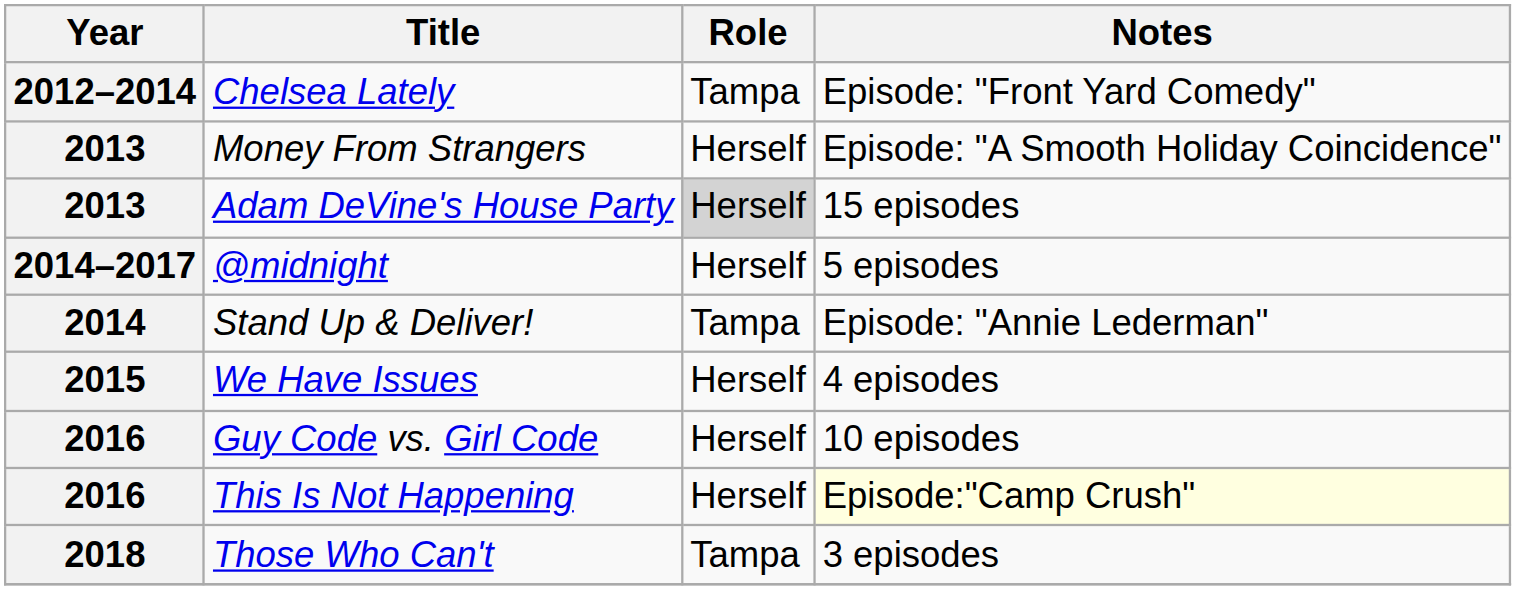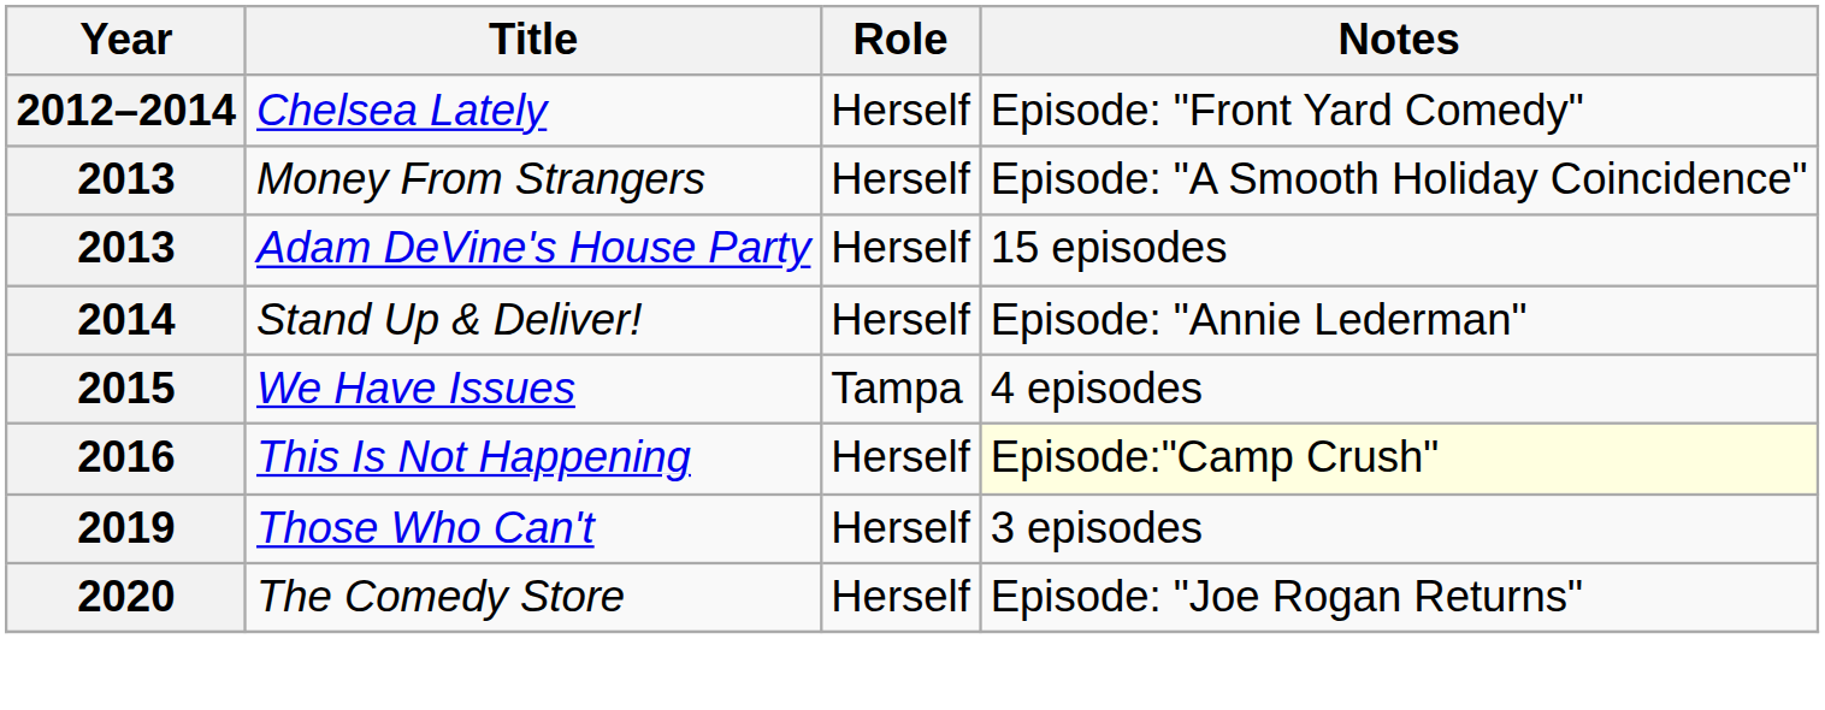 <table class="wikitable plainrowheaders sortable" style="margin-right: 0;">
 <tr>
 <th scope="col">Year</th>
 <th scope="col">Title</th>
 <th scope="col">Role</th>
 <th scope="col" class="unsortable">Notes</th>
 </tr>
 <tr>
 <th scope="row">2012–2014</th>
 <td><em><a href='#'>Chelsea Lately</a></em></td>
-<td>Tampa</td>
+<td>Herself</td>
 <td>Episode: "Front Yard Comedy"</td>
 </tr>
 <tr>
 <th scope="row">2013</th>
 <td><em>Money From Strangers</em></td>
 <td>Herself</td>
 <td>Episode: "A Smooth Holiday Coincidence"</td>
 </tr>
 <tr>
 <th scope="row">2013</th>
 <td><em><a href='#'>Adam DeVine's House Party</a></em></td>
-<td style="background: lightgrey;">Herself</td>
+<td>Herself</td>
 <td>15 episodes</td>
-</tr>
-<tr>
-<th scope="row">2014–2017</th>
-<td><em><a href='#'>@midnight</a></em></td>
-<td>Herself</td>
-<td>5 episodes</td>
 </tr>
 <tr>
 <th scope="row">2014</th>
 <td><em>Stand Up & Deliver!</em></td>
-<td>Tampa</td>
+<td>Herself</td>
 <td>Episode: "Annie Lederman"</td>
 </tr>
 <tr>
 <th scope="row">2015</th>
 <td><em><a href='#'>We Have Issues</a></em></td>
-<td>Herself</td>
+<td>Tampa</td>
 <td>4 episodes</td>
-</tr>
-<tr>
-<th scope="row">2016</th>
-<td><em><a href='#'>Guy Code</a> vs. <a href='#'>Girl Code</a></em></td>
-<td>Herself</td>
-<td>10 episodes</td>
 </tr>
 <tr>
 <th scope="row">2016</th>
 <td><em><a href='#'>This Is Not Happening</a></em></td>
 <td>Herself</td>
 <td style="background: lightyellow;">Episode:"Camp Crush"</td>
 </tr>
 <tr>
-<th scope="row">2018</th>
+<th scope="row">2019</th>
 <td><em><a href='#'>Those Who Can't</a></em></td>
-<td>Tampa</td>
+<td>Herself</td>
 <td>3 episodes</td>
+</tr>
+<tr>
+<th scope="row">2020</th>
+<td><em> The Comedy Store </em></td>
+<td>Herself</td>
+<td>Episode: "Joe Rogan Returns"</td>
 </tr>
 <tr>
 </tr>
 </table>
